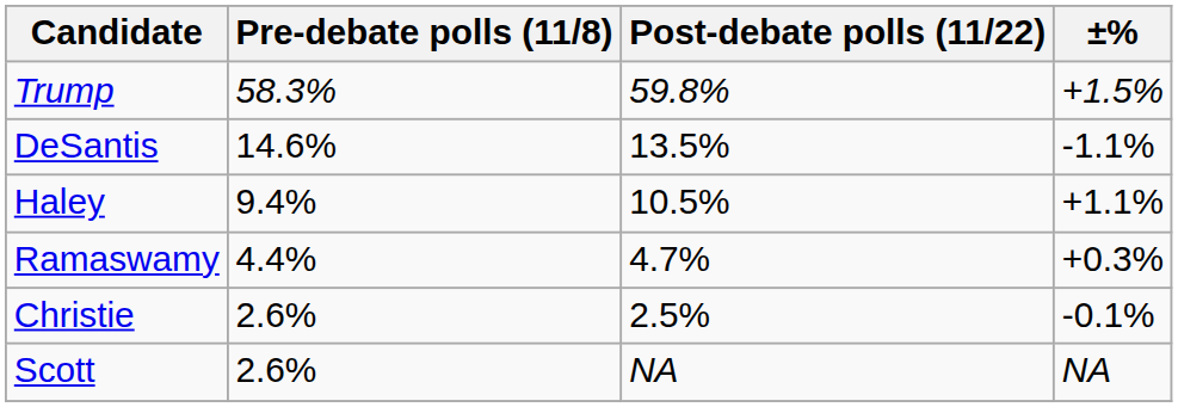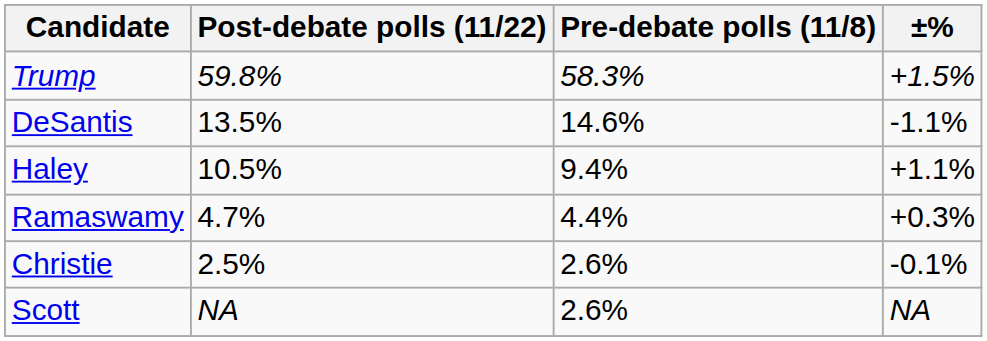 <table class="wikitable sortable floatright">
 <tr>
 <th>Candidate</th>
+<th>Post-debate polls  (11/22)</th>
 <th>Pre-debate polls (11/8)</th>
-<th>Post-debate polls  (11/22)</th>
 <th>±%</th>
 </tr>
 <tr>
 <td><a href='#'><em>Trump</em></a></td>
+<td><em>59.8%</em></td>
 <td><em>58.3%</em></td>
-<td><em>59.8%</em></td>
 <td><em>+1.5%</em></td>
 </tr>
 <tr>
 <td><a href='#'>DeSantis</a></td>
+<td>13.5%</td>
 <td>14.6%</td>
-<td>13.5%</td>
 <td>-1.1%</td>
 </tr>
 <tr>
 <td><a href='#'>Haley</a></td>
+<td>10.5%</td>
 <td>9.4%</td>
-<td>10.5%</td>
 <td>+1.1%</td>
 </tr>
 <tr>
 <td><a href='#'>Ramaswamy</a></td>
+<td>4.7%</td>
 <td>4.4%</td>
-<td>4.7%</td>
 <td>+0.3%</td>
 </tr>
 <tr>
 <td><a href='#'>Christie</a></td>
+<td>2.5%</td>
 <td>2.6%</td>
-<td>2.5%</td>
 <td>-0.1%</td>
 </tr>
 <tr>
 <td><a href='#'>Scott</a></td>
+<td><em>NA</em></td>
 <td>2.6%</td>
-<td><em>NA</em></td>
 <td><em>NA</em></td>
 </tr>
 </table>
